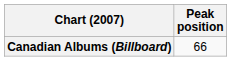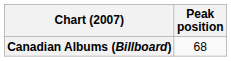 <table class="wikitable plainrowheaders" style="text-align:center;">
 <tr>
 <th scope="col">Chart (2007)</th>
 <th scope="col">Peak<br>position</th>
 </tr>
 <tr>
 <th scope="row">Canadian Albums (<em>Billboard</em>)</th>
-<td>66</td>
+<td>68</td>
 </tr>
 </table>
